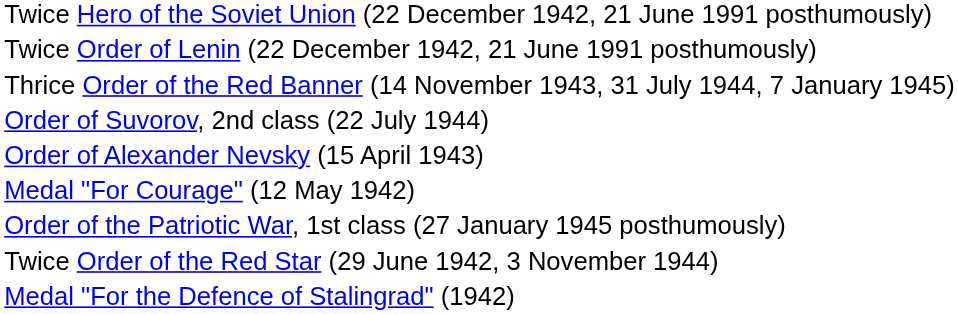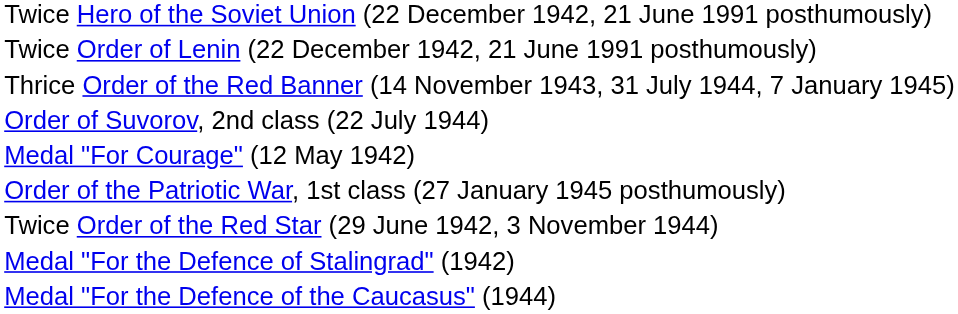 <table>
 <tr>
 <td></td>
 <td>Twice <a href='#'>Hero of the Soviet Union</a> (22 December 1942, 21 June 1991 posthumously)</td>
 </tr>
 <tr>
 <td></td>
 <td>Twice <a href='#'>Order of Lenin</a> (22 December 1942, 21 June 1991 posthumously)</td>
 </tr>
 <tr>
 <td></td>
 <td>Thrice <a href='#'>Order of the Red Banner</a> (14 November 1943, 31 July 1944, 7 January 1945)</td>
 </tr>
 <tr>
 <td></td>
 <td><a href='#'>Order of Suvorov</a>, 2nd class (22 July 1944)</td>
 </tr>
 <tr>
 <td></td>
-<td><a href='#'>Order of Alexander Nevsky</a> (15 April 1943)</td>
-</tr>
-<tr>
-<td></td>
 <td><a href='#'>Medal "For Courage"</a> (12 May 1942)</td>
 </tr>
 <tr>
 <td></td>
 <td><a href='#'>Order of the Patriotic War</a>, 1st class (27 January 1945 posthumously)</td>
 </tr>
 <tr>
 <td></td>
 <td>Twice <a href='#'>Order of the Red Star</a> (29 June 1942, 3 November 1944)</td>
 </tr>
 <tr>
 <td></td>
 <td><a href='#'>Medal "For the Defence of Stalingrad"</a> (1942)</td>
 </tr>
 <tr>
+<td></td>
+<td><a href='#'>Medal "For the Defence of the Caucasus"</a> (1944)</td>
+</tr>
+<tr>
 </tr>
 </table>
